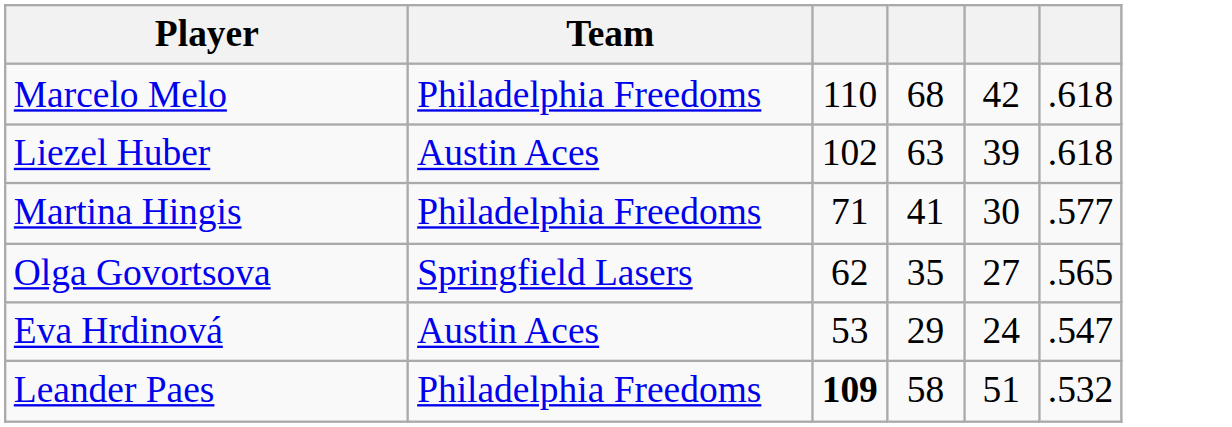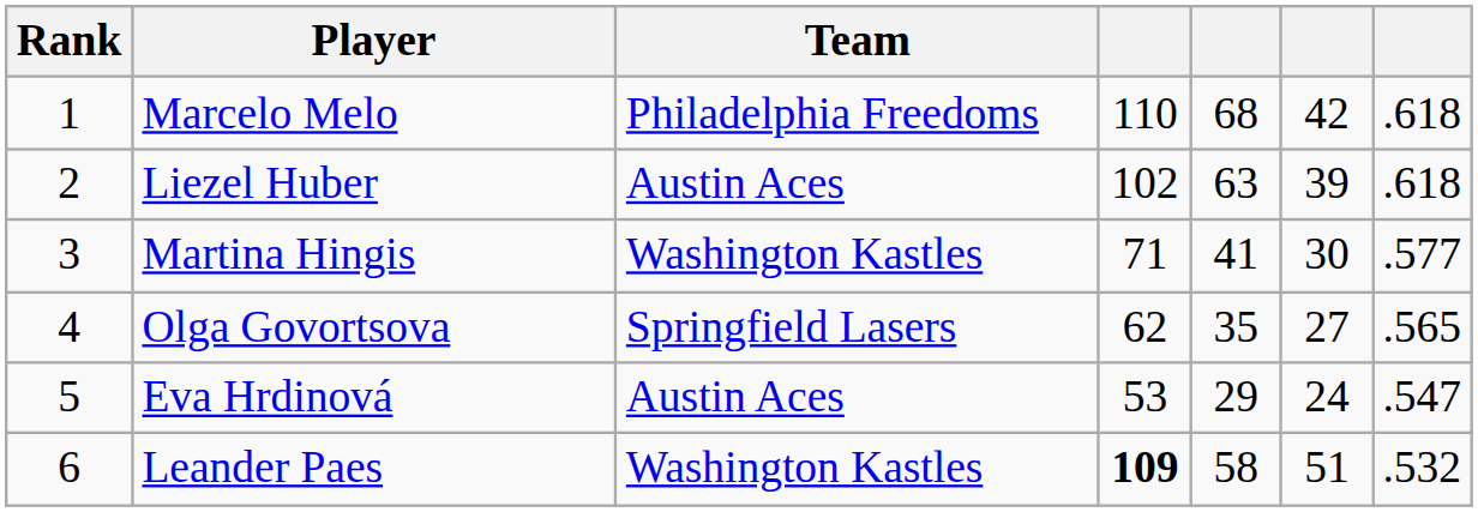 <table class="wikitable" style="text-align:left">
 <tr>
+<th width="25px">Rank</th>
 <th width="165px">Player</th>
 <th width="165px">Team</th>
 <th width="25px"></th>
 <th width="25px"></th>
 <th width="25px"></th>
 <th width="25px"></th>
 </tr>
 <tr>
+<td style="text-align:center">1</td>
 <td><a href='#'>Marcelo Melo</a></td>
 <td><a href='#'>Philadelphia Freedoms</a></td>
 <td style="text-align:center">110</td>
 <td style="text-align:center">68</td>
 <td style="text-align:center">42</td>
 <td style="text-align:center">.618</td>
 </tr>
 <tr>
+<td style="text-align:center">2</td>
 <td><a href='#'>Liezel Huber</a></td>
 <td><a href='#'>Austin Aces</a></td>
 <td style="text-align:center">102</td>
 <td style="text-align:center">63</td>
 <td style="text-align:center">39</td>
 <td style="text-align:center">.618</td>
 </tr>
 <tr>
+<td style="text-align:center">3</td>
 <td><a href='#'>Martina Hingis</a></td>
-<td><a href='#'>Philadelphia Freedoms</a></td>
+<td><a href='#'>Washington Kastles</a></td>
 <td style="text-align:center">71</td>
 <td style="text-align:center">41</td>
 <td style="text-align:center">30</td>
 <td style="text-align:center">.577</td>
 </tr>
 <tr>
+<td style="text-align:center">4</td>
 <td><a href='#'>Olga Govortsova</a></td>
 <td><a href='#'>Springfield Lasers</a></td>
 <td style="text-align:center">62</td>
 <td style="text-align:center">35</td>
 <td style="text-align:center">27</td>
 <td style="text-align:center">.565</td>
 </tr>
 <tr>
+<td style="text-align:center">5</td>
 <td><a href='#'>Eva Hrdinová</a></td>
 <td><a href='#'>Austin Aces</a></td>
 <td style="text-align:center">53</td>
 <td style="text-align:center">29</td>
 <td style="text-align:center">24</td>
 <td style="text-align:center">.547</td>
 </tr>
 <tr>
+<td style="text-align:center">6</td>
 <td><a href='#'>Leander Paes</a></td>
-<td><a href='#'>Philadelphia Freedoms</a></td>
+<td><a href='#'>Washington Kastles</a></td>
 <td style="text-align:center"><strong>109</strong></td>
 <td style="text-align:center">58</td>
 <td style="text-align:center">51</td>
 <td style="text-align:center">.532</td>
 </tr>
 </table>
